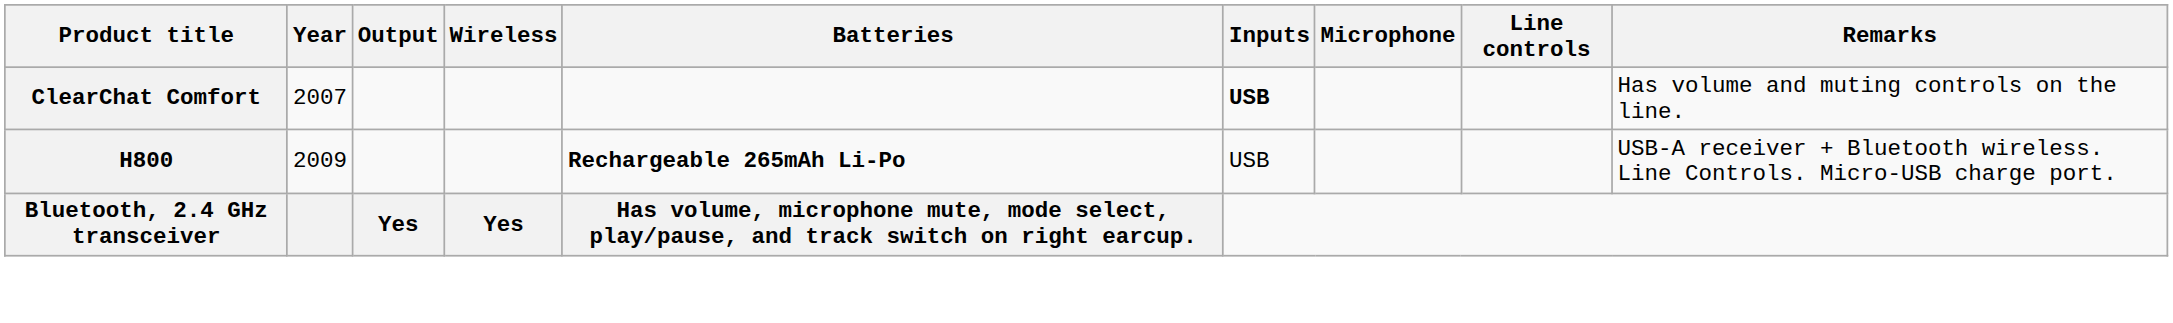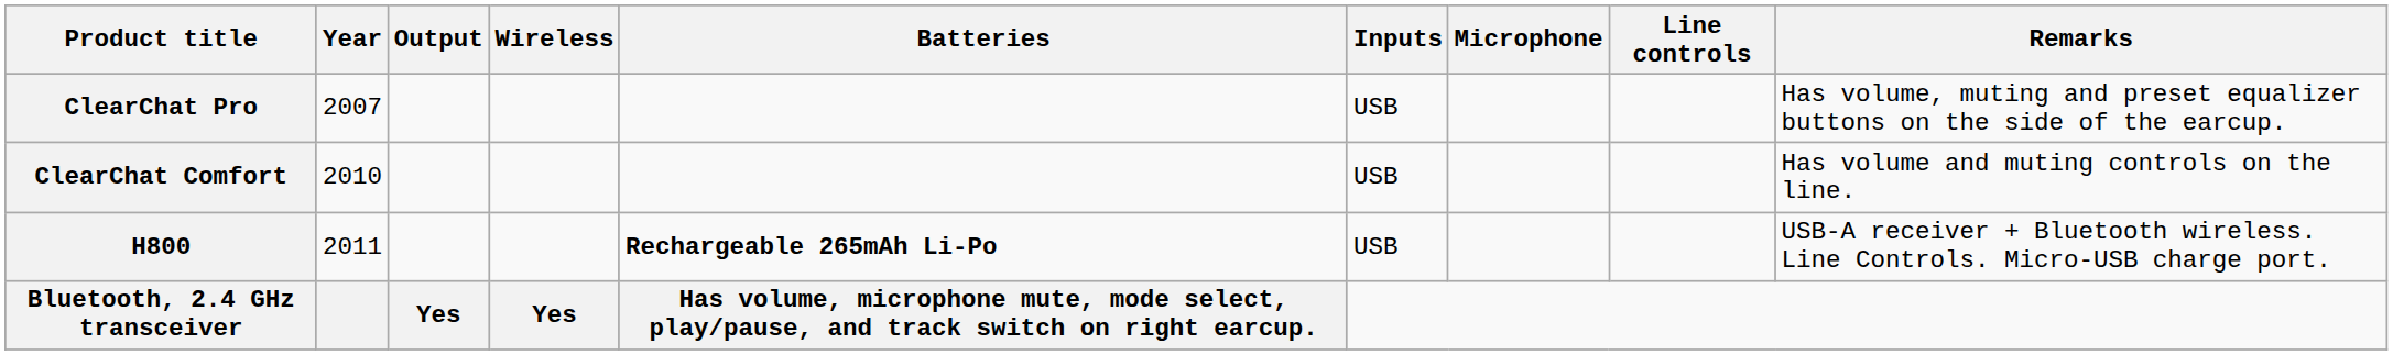 <table class="wikitable sortable">
 <tr>
 <th>Product title</th>
 <th>Year</th>
 <th>Output</th>
 <th>Wireless</th>
 <th>Batteries</th>
 <th>Inputs</th>
 <th>Microphone</th>
 <th>Line controls</th>
 <th>Remarks</th>
 </tr>
 <tr>
-<th>ClearChat Comfort</th>
+<th>ClearChat Pro</th>
 <td>2007</td>
 <td></td>
 <td></td>
 <td></td>
-<td><strong>USB</strong></td>
+<td>USB</td>
+<td></td>
+<td></td>
+<td>Has volume, muting and preset equalizer buttons on the side of the earcup.</td>
+</tr>
+<tr>
+<th>ClearChat Comfort</th>
+<td>2010</td>
+<td></td>
+<td></td>
+<td></td>
+<td>USB</td>
 <td></td>
 <td></td>
 <td>Has volume and muting controls on the line.</td>
 </tr>
 <tr>
 <th>H800</th>
-<td>2009</td>
+<td>2011</td>
 <td></td>
 <td></td>
 <td><strong>Rechargeable 265mAh Li-Po</strong></td>
 <td>USB</td>
 <td></td>
 <td></td>
 <td>USB-A receiver + Bluetooth wireless. Line Controls. Micro-USB charge port.</td>
 </tr>
 <tr>
 <th>Bluetooth, 2.4 GHz transceiver</th>
 <th></th>
 <th>Yes</th>
 <th>Yes</th>
 <th>Has volume, microphone mute, mode select, play/pause, and track switch on right earcup.</th>
 </tr>
 </table>
